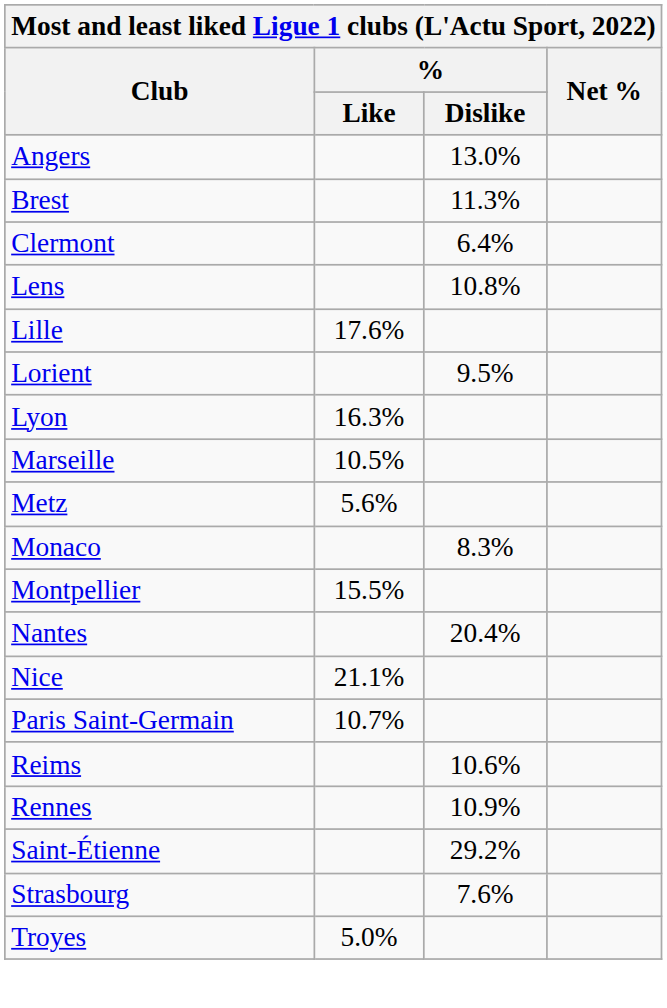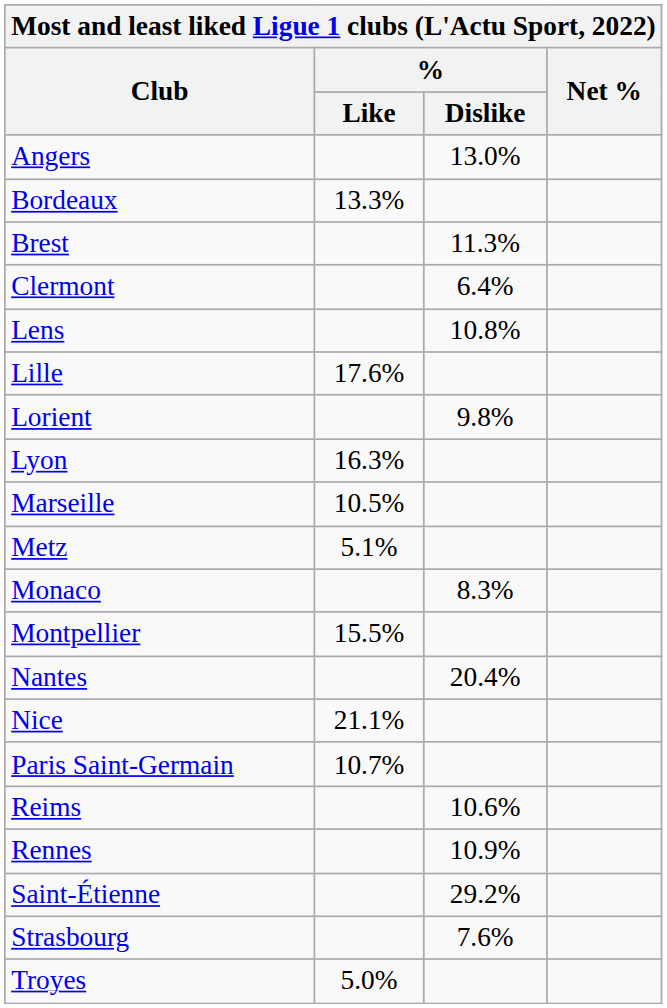 <table class="wikitable sortable">
 <tr>
 <th colspan="4">Most and least liked <a href='#'>Ligue 1</a> clubs (L'Actu Sport, 2022)</th>
 </tr>
 <tr>
 <th rowspan="2">Club</th>
 <th colspan="2">%</th>
 <th rowspan="2">Net %</th>
 </tr>
 <tr>
 <th>Like</th>
 <th>Dislike</th>
 </tr>
 <tr>
 <td><a href='#'>Angers</a></td>
 <td></td>
 <td style="text-align:center">13.0%</td>
+<td></td>
+</tr>
+<tr>
+<td><a href='#'>Bordeaux</a></td>
+<td style="text-align:center">13.3%</td>
+<td></td>
 <td></td>
 </tr>
 <tr>
 <td><a href='#'>Brest</a></td>
 <td></td>
 <td style="text-align:center">11.3%</td>
 <td></td>
 </tr>
 <tr>
 <td><a href='#'>Clermont</a></td>
 <td></td>
 <td style="text-align:center">6.4%</td>
 <td></td>
 </tr>
 <tr>
 <td><a href='#'>Lens</a></td>
 <td></td>
 <td style="text-align:center">10.8%</td>
 <td></td>
 </tr>
 <tr>
 <td><a href='#'>Lille</a></td>
 <td style="text-align:center">17.6%</td>
 <td></td>
 <td></td>
 </tr>
 <tr>
 <td><a href='#'>Lorient</a></td>
 <td></td>
-<td style="text-align:center">9.5%</td>
+<td style="text-align:center">9.8%</td>
 <td></td>
 </tr>
 <tr>
 <td><a href='#'>Lyon</a></td>
 <td style="text-align:center">16.3%</td>
 <td></td>
 <td></td>
 </tr>
 <tr>
 <td><a href='#'>Marseille</a></td>
 <td style="text-align:center">10.5%</td>
 <td></td>
 <td></td>
 </tr>
 <tr>
 <td><a href='#'>Metz</a></td>
-<td style="text-align:center">5.6%</td>
+<td style="text-align:center">5.1%</td>
 <td></td>
 <td></td>
 </tr>
 <tr>
 <td><a href='#'>Monaco</a></td>
 <td></td>
 <td style="text-align:center">8.3%</td>
 <td></td>
 </tr>
 <tr>
 <td><a href='#'>Montpellier</a></td>
 <td style="text-align:center">15.5%</td>
 <td></td>
 <td></td>
 </tr>
 <tr>
 <td><a href='#'>Nantes</a></td>
 <td></td>
 <td style="text-align:center">20.4%</td>
 <td></td>
 </tr>
 <tr>
 <td><a href='#'>Nice</a></td>
 <td style="text-align:center">21.1%</td>
 <td></td>
 <td></td>
 </tr>
 <tr>
 <td><a href='#'>Paris Saint-Germain</a></td>
 <td style="text-align:center">10.7%</td>
 <td></td>
 <td></td>
 </tr>
 <tr>
 <td><a href='#'>Reims</a></td>
 <td></td>
 <td style="text-align:center">10.6%</td>
 <td></td>
 </tr>
 <tr>
 <td><a href='#'>Rennes</a></td>
 <td></td>
 <td style="text-align:center">10.9%</td>
 <td></td>
 </tr>
 <tr>
 <td><a href='#'>Saint-Étienne</a></td>
 <td></td>
 <td style="text-align:center">29.2%</td>
 <td></td>
 </tr>
 <tr>
 <td><a href='#'>Strasbourg</a></td>
 <td></td>
 <td style="text-align:center">7.6%</td>
 <td></td>
 </tr>
 <tr>
 <td><a href='#'>Troyes</a></td>
 <td style="text-align:center">5.0%</td>
 <td></td>
 <td></td>
 </tr>
 </table>
